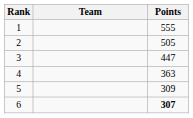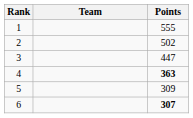 <table class="wikitable" style="text-align:center;">
 <tr>
 <th width=40>Rank</th>
 <th width=180>Team</th>
 <th width=60>Points</th>
 </tr>
 <tr>
 <td>1</td>
 <td align=left></td>
 <td>555</td>
 </tr>
 <tr>
 <td>2</td>
 <td align=left></td>
-<td>505</td>
+<td>502</td>
 </tr>
 <tr>
 <td>3</td>
 <td align=left></td>
 <td>447</td>
 </tr>
 <tr>
 <td>4</td>
 <td align=left></td>
-<td>363</td>
+<td><strong>363</strong></td>
 </tr>
 <tr>
 <td>5</td>
 <td align=left></td>
 <td>309</td>
 </tr>
 <tr>
 <td>6</td>
 <td align=left></td>
 <td><strong>307</strong></td>
 </tr>
 </table>
